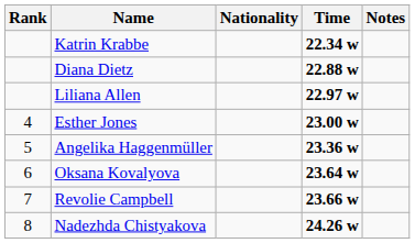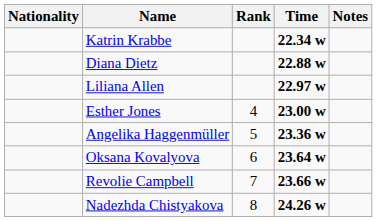 <table class="wikitable sortable" style="text-align:center">
 <tr>
+<th>Nationality</th>
+<th>Name</th>
 <th>Rank</th>
-<th>Name</th>
-<th>Nationality</th>
 <th>Time</th>
 <th>Notes</th>
 </tr>
 <tr>
+<td align=left></td>
+<td align=left><a href='#'>Katrin Krabbe</a></td>
 <td></td>
-<td align=left><a href='#'>Katrin Krabbe</a></td>
-<td align=left></td>
 <td><strong>22.34</strong> <strong>w</strong></td>
 <td></td>
 </tr>
 <tr>
+<td align=left></td>
+<td align=left><a href='#'>Diana Dietz</a></td>
 <td></td>
-<td align=left><a href='#'>Diana Dietz</a></td>
-<td align=left></td>
 <td><strong>22.88</strong> <strong>w</strong></td>
 <td></td>
 </tr>
 <tr>
+<td align=left></td>
+<td align=left><a href='#'>Liliana Allen</a></td>
 <td></td>
-<td align=left><a href='#'>Liliana Allen</a></td>
-<td align=left></td>
 <td><strong>22.97</strong> <strong>w</strong></td>
 <td></td>
 </tr>
 <tr>
+<td align=left></td>
+<td align=left><a href='#'>Esther Jones</a></td>
 <td>4</td>
-<td align=left><a href='#'>Esther Jones</a></td>
-<td align=left></td>
 <td><strong>23.00</strong> <strong>w</strong></td>
 <td></td>
 </tr>
 <tr>
+<td align=left></td>
+<td align=left><a href='#'>Angelika Haggenmüller</a></td>
 <td>5</td>
-<td align=left><a href='#'>Angelika Haggenmüller</a></td>
-<td align=left></td>
 <td><strong>23.36</strong> <strong>w</strong></td>
 <td></td>
 </tr>
 <tr>
+<td align=left></td>
+<td align=left><a href='#'>Oksana Kovalyova</a></td>
 <td>6</td>
-<td align=left><a href='#'>Oksana Kovalyova</a></td>
-<td align=left></td>
 <td><strong>23.64</strong> <strong>w</strong></td>
 <td></td>
 </tr>
 <tr>
+<td align=left></td>
+<td align=left><a href='#'>Revolie Campbell</a></td>
 <td>7</td>
-<td align=left><a href='#'>Revolie Campbell</a></td>
-<td align=left></td>
 <td><strong>23.66</strong> <strong>w</strong></td>
 <td></td>
 </tr>
 <tr>
+<td align=left></td>
+<td align=left><a href='#'>Nadezhda Chistyakova</a></td>
 <td>8</td>
-<td align=left><a href='#'>Nadezhda Chistyakova</a></td>
-<td align=left></td>
 <td><strong>24.26</strong> <strong>w</strong></td>
 <td></td>
 </tr>
 </table>
